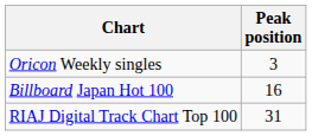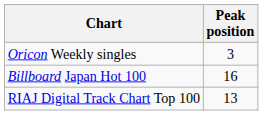 <table class="wikitable">
 <tr>
 <th>Chart</th>
 <th>Peak<br>position</th>
 </tr>
 <tr>
 <td><em><a href='#'>Oricon</a></em> Weekly singles</td>
 <td align="center">3</td>
 </tr>
 <tr>
 <td><em><a href='#'>Billboard</a></em> <a href='#'>Japan Hot 100</a></td>
 <td align="center">16</td>
 </tr>
 <tr>
 <td><a href='#'>RIAJ Digital Track Chart</a> Top 100</td>
-<td align="center">31</td>
+<td align="center">13</td>
 </tr>
 </table>
